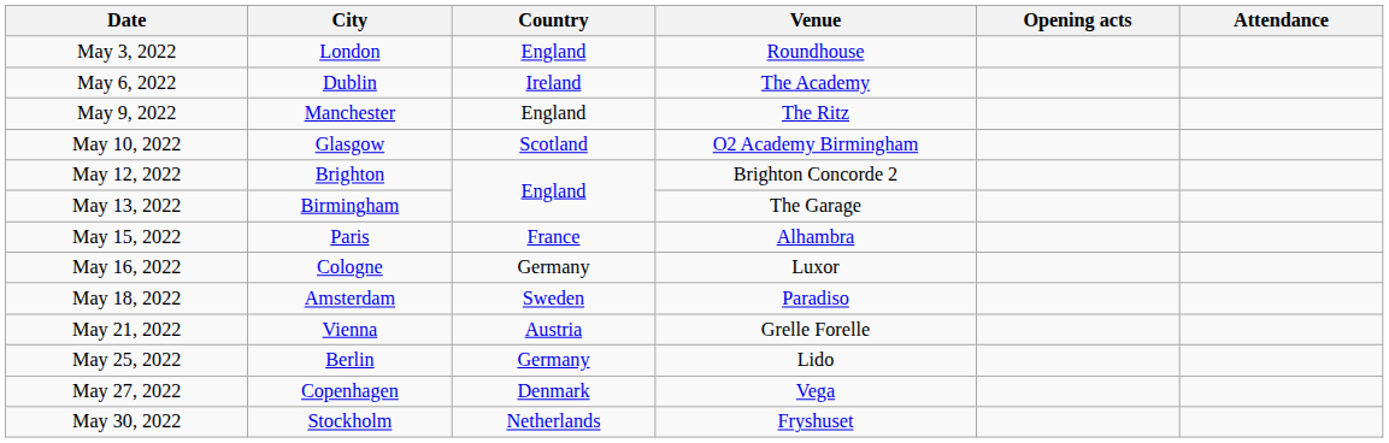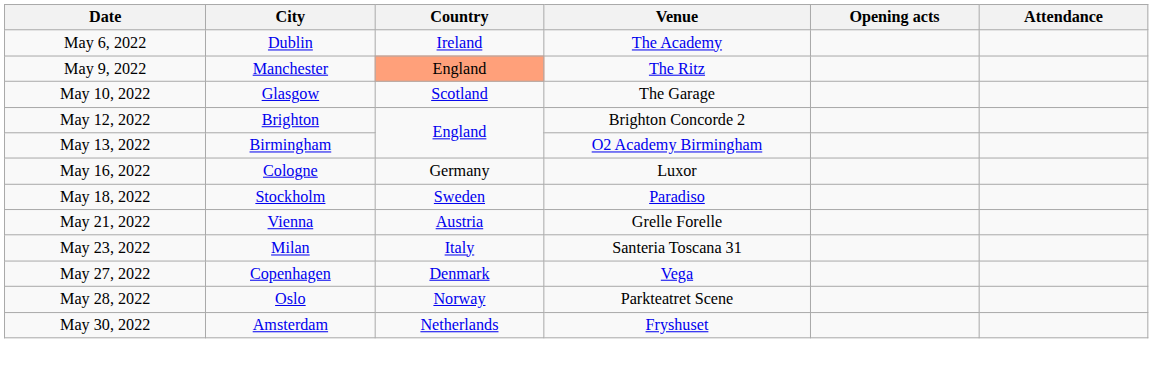 <table class="wikitable" style="text-align:center;">
 <tr>
 <th scope="col" style="width:12em;">Date</th>
 <th scope="col" style="width:10em;">City</th>
 <th scope="col" style="width:10em;">Country</th>
 <th scope="col" style="width:16em;">Venue</th>
 <th scope="col" style="width:10em;">Opening acts</th>
 <th scope="col" style="width:10em;">Attendance</th>
-</tr>
-<tr>
-<td>May 3, 2022</td>
-<td><a href='#'>London</a></td>
-<td><a href='#'>England</a></td>
-<td><a href='#'>Roundhouse</a></td>
-<td></td>
-<td></td>
 </tr>
 <tr>
 <td>May 6, 2022</td>
 <td><a href='#'>Dublin</a></td>
 <td><a href='#'>Ireland</a></td>
 <td><a href='#'>The Academy</a></td>
 <td></td>
 <td></td>
 </tr>
 <tr>
 <td>May 9, 2022</td>
 <td><a href='#'>Manchester</a></td>
-<td>England</td>
+<td style="background: lightsalmon;">England</td>
 <td><a href='#'>The Ritz</a></td>
 <td></td>
 <td></td>
 </tr>
 <tr>
 <td>May 10, 2022</td>
 <td><a href='#'>Glasgow</a></td>
 <td><a href='#'>Scotland</a></td>
-<td><a href='#'>O2 Academy Birmingham</a></td>
+<td The Garage>The Garage</td>
 <td></td>
 <td></td>
 </tr>
 <tr>
 <td>May 12, 2022</td>
 <td><a href='#'>Brighton</a></td>
 <td rowspan="2"><a href='#'>England</a></td>
 <td Concorde 2>Brighton Concorde 2</td>
 <td></td>
 <td></td>
 </tr>
 <tr>
 <td>May 13, 2022</td>
 <td><a href='#'>Birmingham</a></td>
-<td The Garage>The Garage</td>
-<td></td>
-<td></td>
-</tr>
-<tr>
-<td>May 15, 2022</td>
-<td><a href='#'>Paris</a></td>
-<td><a href='#'>France</a></td>
-<td><a href='#'>Alhambra</a></td>
+<td><a href='#'>O2 Academy Birmingham</a></td>
 <td></td>
 <td></td>
 </tr>
 <tr>
 <td>May 16, 2022</td>
 <td><a href='#'>Cologne</a></td>
 <td>Germany</td>
 <td Luxor>Luxor</td>
 <td></td>
 <td></td>
 </tr>
 <tr>
 <td>May 18, 2022</td>
-<td><a href='#'>Amsterdam</a></td>
+<td><a href='#'>Stockholm</a></td>
 <td><a href='#'>Sweden</a></td>
 <td><a href='#'>Paradiso</a></td>
 <td></td>
 <td></td>
 </tr>
 <tr>
 <td>May 21, 2022</td>
 <td><a href='#'>Vienna</a></td>
 <td><a href='#'>Austria</a></td>
 <td Grelle Forelle>Grelle Forelle</td>
 <td></td>
 <td></td>
 </tr>
 <tr>
-<td>May 25, 2022</td>
-<td><a href='#'>Berlin</a></td>
-<td><a href='#'>Germany</a></td>
-<td Lido>Lido</td>
+<td>May 23, 2022</td>
+<td><a href='#'>Milan</a></td>
+<td><a href='#'>Italy</a></td>
+<td Santeria Toscana 31>Santeria Toscana 31</td>
 <td></td>
 <td></td>
 </tr>
 <tr>
 <td>May 27, 2022</td>
 <td><a href='#'>Copenhagen</a></td>
 <td><a href='#'>Denmark</a></td>
 <td><a href='#'>Vega</a></td>
 <td></td>
 <td></td>
 </tr>
 <tr>
+<td>May 28, 2022</td>
+<td><a href='#'>Oslo</a></td>
+<td><a href='#'>Norway</a></td>
+<td Parkteatret Scene>Parkteatret Scene</td>
+<td></td>
+<td></td>
+</tr>
+<tr>
 <td>May 30, 2022</td>
-<td><a href='#'>Stockholm</a></td>
+<td><a href='#'>Amsterdam</a></td>
 <td><a href='#'>Netherlands</a></td>
 <td><a href='#'>Fryshuset</a></td>
 <td></td>
 <td></td>
 </tr>
 </table>
